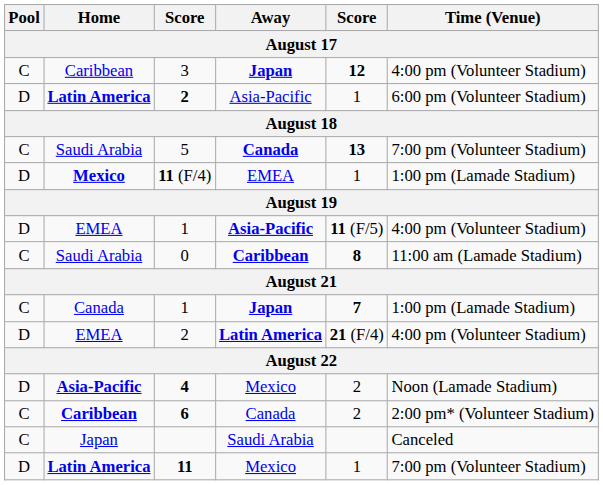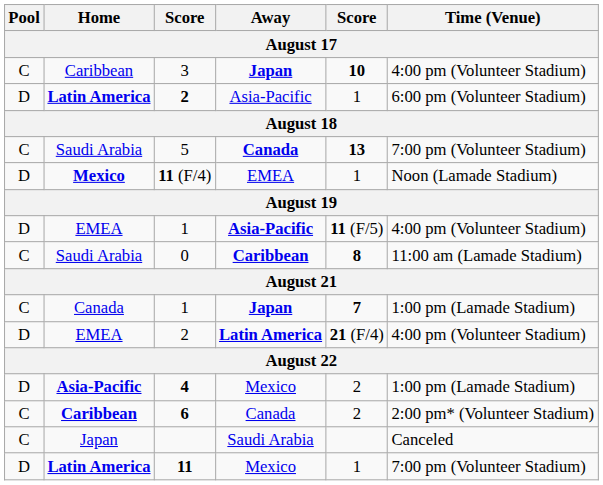 <table class="wikitable">
 <tr>
 <th>Pool</th>
 <th>Home</th>
 <th>Score</th>
 <th>Away</th>
 <th>Score</th>
 <th>Time (Venue)</th>
 </tr>
 <tr>
 <th colspan="7">August 17</th>
 </tr>
 <tr>
 <td align=center>C</td>
 <td align=center> <a href='#'>Caribbean</a></td>
 <td align=center>3</td>
 <td align=center> <strong><a href='#'>Japan</a></strong></td>
-<td align=center><strong>12</strong></td>
+<td align=center><strong>10</strong></td>
 <td>4:00 pm (Volunteer Stadium)</td>
 </tr>
 <tr>
 <td align=center>D</td>
 <td align=center> <strong><a href='#'>Latin America</a></strong></td>
 <td align=center><strong>2</strong></td>
 <td align=center> <a href='#'>Asia-Pacific</a></td>
 <td align=center>1</td>
 <td>6:00 pm (Volunteer Stadium)</td>
 </tr>
 <tr>
 <th colspan="7">August 18</th>
 </tr>
 <tr>
 <td align=center>C</td>
 <td align=center> <a href='#'>Saudi Arabia</a></td>
 <td align=center>5</td>
 <td align=center> <strong><a href='#'>Canada</a></strong></td>
 <td align=center><strong>13</strong></td>
 <td>7:00 pm (Volunteer Stadium)</td>
 </tr>
 <tr>
 <td align=center>D</td>
 <td align=center> <strong><a href='#'>Mexico</a></strong></td>
 <td align=center><strong>11</strong> (F/4)</td>
 <td align=center> <a href='#'>EMEA</a></td>
 <td align=center>1</td>
-<td>1:00 pm (Lamade Stadium)</td>
+<td>Noon (Lamade Stadium)</td>
 </tr>
 <tr>
 <th colspan="7">August 19</th>
 </tr>
 <tr>
 <td align=center>D</td>
 <td align=center> <a href='#'>EMEA</a></td>
 <td align=center>1</td>
 <td align=center> <strong><a href='#'>Asia-Pacific</a></strong></td>
 <td align=center><strong>11</strong> (F/5)</td>
 <td>4:00 pm (Volunteer Stadium)</td>
 </tr>
 <tr>
 <td align=center>C</td>
 <td align=center> <a href='#'>Saudi Arabia</a></td>
 <td align=center>0</td>
 <td align=center> <strong><a href='#'>Caribbean</a></strong></td>
 <td align=center><strong>8</strong></td>
 <td>11:00 am (Lamade Stadium)</td>
 </tr>
 <tr>
 <th colspan="7">August 21</th>
 </tr>
 <tr>
 <td align=center>C</td>
 <td align=center> <a href='#'>Canada</a></td>
 <td align=center>1</td>
 <td align=center> <strong><a href='#'>Japan</a></strong></td>
 <td align=center><strong>7</strong></td>
 <td>1:00 pm (Lamade Stadium)</td>
 </tr>
 <tr>
 <td align=center>D</td>
 <td align=center> <a href='#'>EMEA</a></td>
 <td align=center>2</td>
 <td align=center> <strong><a href='#'>Latin America</a></strong></td>
 <td align=center><strong>21</strong> (F/4)</td>
 <td>4:00 pm (Volunteer Stadium)</td>
 </tr>
 <tr>
 <th colspan="7">August 22</th>
 </tr>
 <tr>
 <td align=center>D</td>
 <td align=center> <strong><a href='#'>Asia-Pacific</a></strong></td>
 <td align=center><strong>4</strong></td>
 <td align=center> <a href='#'>Mexico</a></td>
 <td align=center>2</td>
-<td>Noon (Lamade Stadium)</td>
+<td>1:00 pm (Lamade Stadium)</td>
 </tr>
 <tr>
 <td align=center>C</td>
 <td align=center> <strong><a href='#'>Caribbean</a></strong></td>
 <td align=center><strong>6</strong></td>
 <td align=center> <a href='#'>Canada</a></td>
 <td align=center>2</td>
 <td>2:00 pm* (Volunteer Stadium)</td>
 </tr>
 <tr>
 <td align=center>C</td>
 <td align=center> <a href='#'>Japan</a></td>
 <td align=center></td>
 <td align=center> <a href='#'>Saudi Arabia</a></td>
 <td align=center></td>
 <td>Canceled</td>
 </tr>
 <tr>
 <td align=center>D</td>
 <td align=center> <strong><a href='#'>Latin America</a></strong></td>
 <td align=center><strong>11</strong></td>
 <td align=center> <a href='#'>Mexico</a></td>
 <td align=center>1</td>
 <td>7:00 pm (Volunteer Stadium)</td>
 </tr>
 </table>
